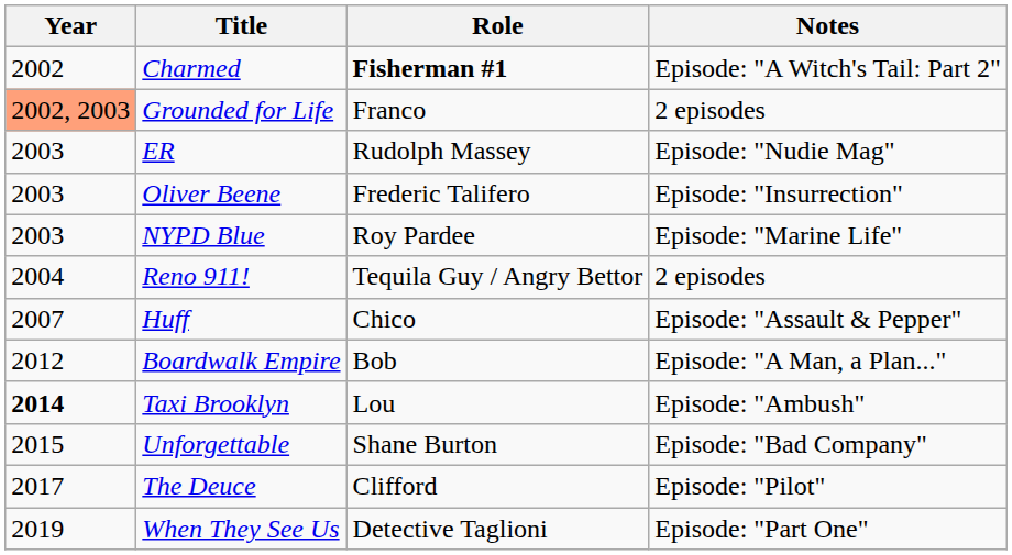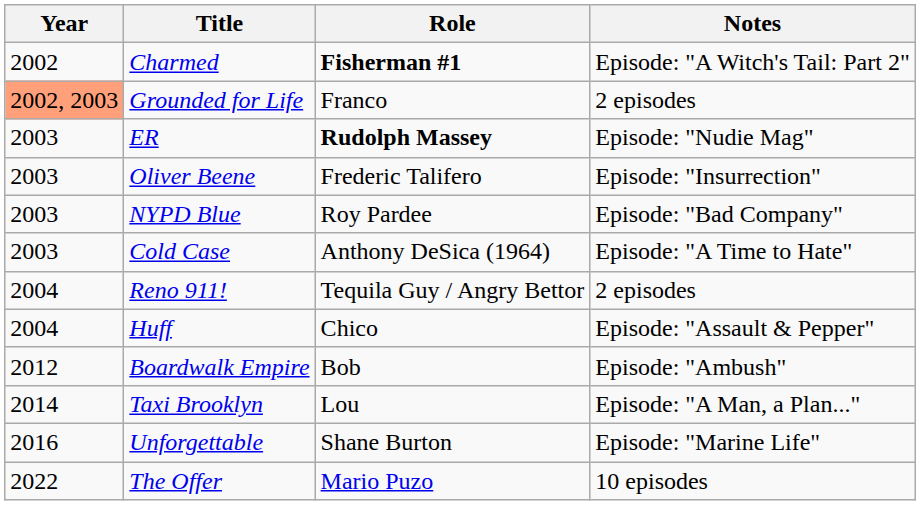 <table class="wikitable sortable">
 <tr>
 <th>Year</th>
 <th>Title</th>
 <th>Role</th>
 <th>Notes</th>
 </tr>
 <tr>
 <td>2002</td>
 <td><em><a href='#'>Charmed</a></em></td>
 <td><strong>Fisherman #1</strong></td>
 <td>Episode: "A Witch's Tail: Part 2"</td>
 </tr>
 <tr>
 <td style="background: lightsalmon;">2002, 2003</td>
 <td><em><a href='#'>Grounded for Life</a></em></td>
 <td>Franco</td>
 <td>2 episodes</td>
 </tr>
 <tr>
 <td>2003</td>
 <td><a href='#'><em>ER</em></a></td>
-<td>Rudolph Massey</td>
+<td><strong>Rudolph Massey</strong></td>
 <td>Episode: "Nudie Mag"</td>
 </tr>
 <tr>
 <td>2003</td>
 <td><em><a href='#'>Oliver Beene</a></em></td>
 <td>Frederic Talifero</td>
 <td>Episode: "Insurrection"</td>
 </tr>
 <tr>
 <td>2003</td>
 <td><em><a href='#'>NYPD Blue</a></em></td>
 <td>Roy Pardee</td>
-<td>Episode: "Marine Life"</td>
+<td>Episode: "Bad Company"</td>
+</tr>
+<tr>
+<td>2003</td>
+<td><em><a href='#'>Cold Case</a></em></td>
+<td>Anthony DeSica (1964)</td>
+<td>Episode: "A Time to Hate"</td>
 </tr>
 <tr>
 <td>2004</td>
 <td><em><a href='#'>Reno 911!</a></em></td>
 <td>Tequila Guy / Angry Bettor</td>
 <td>2 episodes</td>
 </tr>
 <tr>
-<td>2007</td>
+<td>2004</td>
 <td><a href='#'><em>Huff</em></a></td>
 <td>Chico</td>
 <td>Episode: "Assault & Pepper"</td>
 </tr>
 <tr>
 <td>2012</td>
 <td><em><a href='#'>Boardwalk Empire</a></em></td>
 <td>Bob</td>
+<td>Episode: "Ambush"</td>
+</tr>
+<tr>
+<td>2014</td>
+<td><em><a href='#'>Taxi Brooklyn</a></em></td>
+<td>Lou</td>
 <td>Episode: "A Man, a Plan..."</td>
 </tr>
 <tr>
-<td><strong>2014</strong></td>
-<td><em><a href='#'>Taxi Brooklyn</a></em></td>
-<td>Lou</td>
-<td>Episode: "Ambush"</td>
+<td>2016</td>
+<td><a href='#'><em>Unforgettable</em></a></td>
+<td>Shane Burton</td>
+<td>Episode: "Marine Life"</td>
 </tr>
 <tr>
-<td>2015</td>
-<td><a href='#'><em>Unforgettable</em></a></td>
-<td>Shane Burton</td>
-<td>Episode: "Bad Company"</td>
-</tr>
-<tr>
-<td>2017</td>
-<td><a href='#'><em>The Deuce</em></a></td>
-<td>Clifford</td>
-<td>Episode: "Pilot"</td>
-</tr>
-<tr>
-<td>2019</td>
-<td><em><a href='#'>When They See Us</a></em></td>
-<td>Detective Taglioni</td>
-<td>Episode: "Part One"</td>
+<td>2022</td>
+<td><em><a href='#'>The Offer</a></em></td>
+<td><a href='#'>Mario Puzo</a></td>
+<td>10 episodes</td>
 </tr>
 </table>
